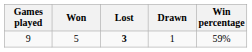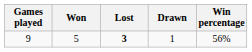 <table class="wikitable" style="text-align:center">
 <tr>
 <th width="70">Games played</th>
 <th width="70">Won</th>
 <th width="70">Lost</th>
 <th width="70">Drawn</th>
 <th width="70">Win percentage</th>
 </tr>
 <tr>
 <td>9</td>
 <td>5</td>
 <td><strong>3</strong></td>
 <td>1</td>
-<td>59%</td>
+<td>56%</td>
 </tr>
 </table>
